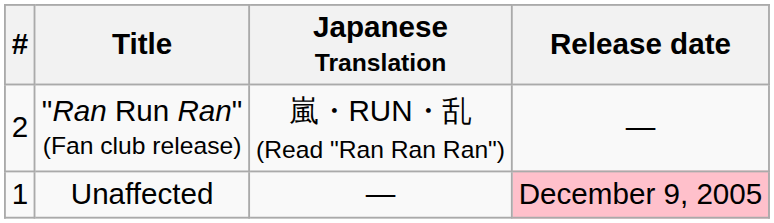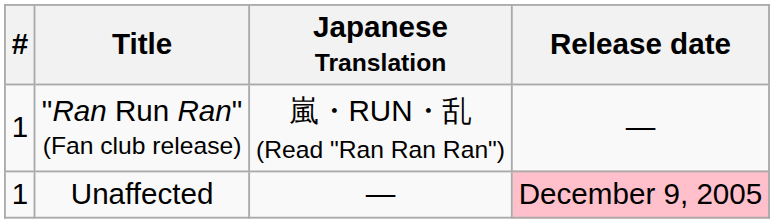 <table class="wikitable" style="text-align:center">
 <tr>
 <th>#</th>
 <th>Title</th>
 <th>Japanese<br><small>Translation<br></small></th>
 <th>Release date</th>
 </tr>
 <tr>
-<td>2</td>
+<td>1</td>
 <td>"<em>Ran</em> Run <em>Ran</em>"<br><small>(Fan club release)<br></small></td>
 <td>嵐・RUN・乱<br><small>(Read "Ran Ran Ran")<br></small></td>
 <td>—</td>
 </tr>
 <tr>
 <td>1</td>
 <td>Unaffected</td>
 <td>—</td>
 <td style="background: pink;">December 9, 2005</td>
 </tr>
 </table>
